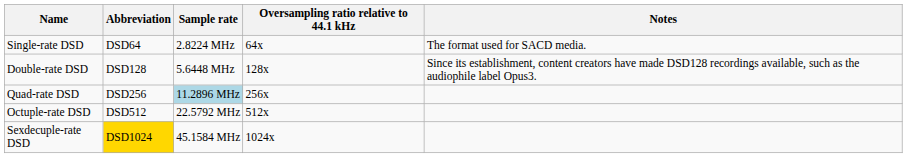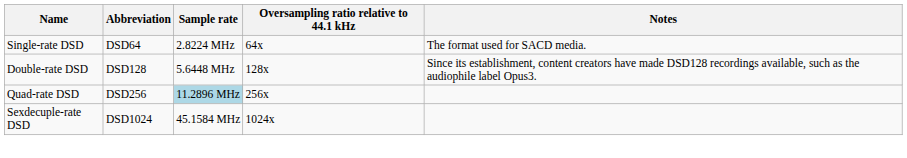 <table class="wikitable">
 <tr>
 <th>Name</th>
 <th>Abbreviation</th>
 <th>Sample rate</th>
 <th>Oversampling ratio relative to 44.1 kHz</th>
 <th>Notes</th>
 </tr>
 <tr>
 <td>Single-rate DSD</td>
 <td>DSD64</td>
 <td>2.8224 MHz</td>
 <td>64x</td>
 <td>The format used for SACD media.</td>
 </tr>
 <tr>
 <td>Double-rate DSD</td>
 <td>DSD128</td>
 <td>5.6448 MHz</td>
 <td>128x</td>
 <td>Since its establishment, content creators have made DSD128 recordings available, such as the audiophile label Opus3.</td>
 </tr>
 <tr>
 <td>Quad-rate DSD</td>
 <td>DSD256</td>
 <td style="background: lightblue;">11.2896 MHz</td>
 <td>256x</td>
 <td></td>
 </tr>
 <tr>
-<td>Octuple-rate DSD</td>
-<td>DSD512</td>
-<td>22.5792 MHz</td>
-<td>512x</td>
-<td></td>
-</tr>
-<tr>
 <td>Sexdecuple-rate DSD</td>
-<td style="background: gold;">DSD1024</td>
+<td>DSD1024</td>
 <td>45.1584 MHz</td>
 <td>1024x</td>
 <td></td>
 </tr>
 </table>
